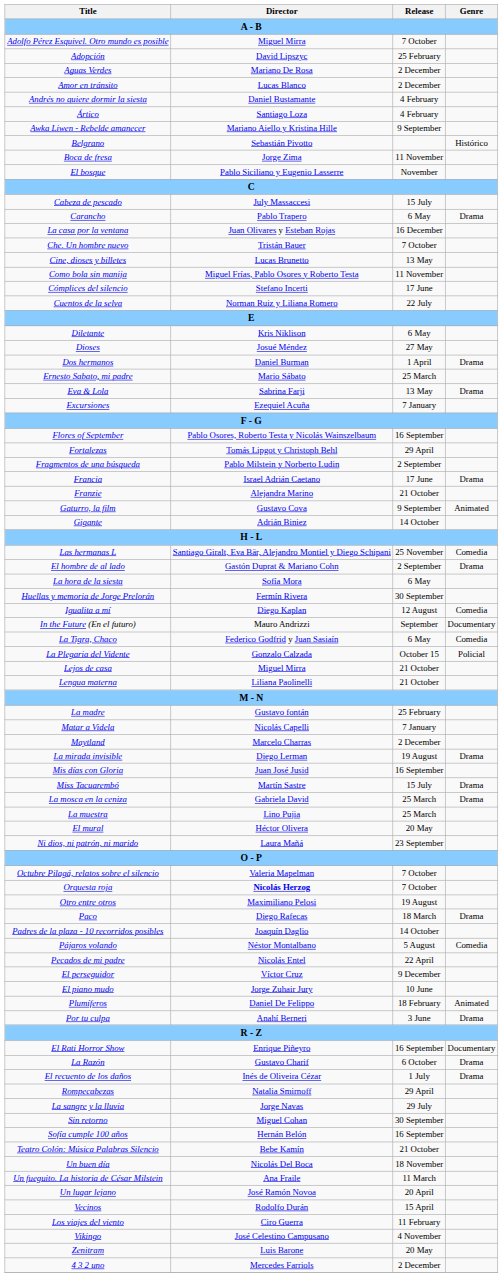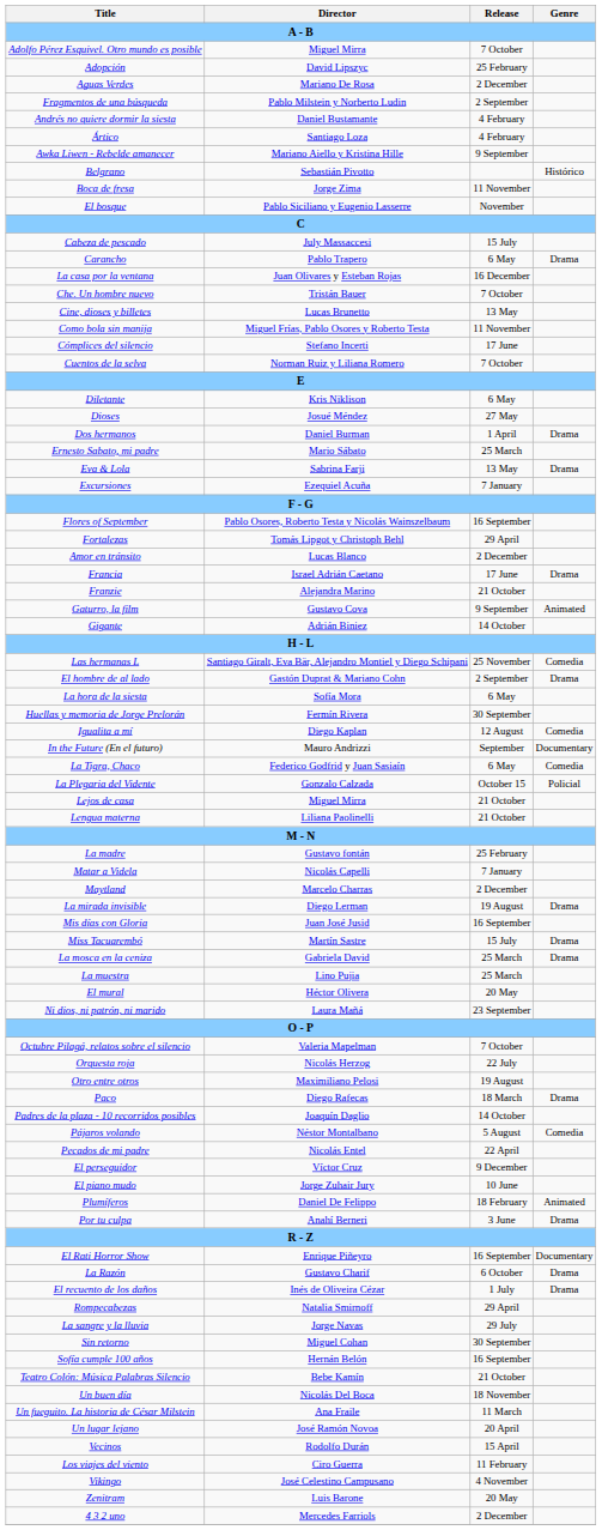 <table class="wikitable" style="margin:1em 0 1em 1em; text-align: center; font-size: 90%;">
 <tr>
 <th scope="col">Title</th>
 <th scope="col">Director</th>
 <th scope="col">Release</th>
 <th scope="col">Genre</th>
 </tr>
 <tr>
 <th colspan="4" style="background-color:#88ccff; font-size:110%;"><strong>A - B</strong></th>
 </tr>
 <tr>
 <td><em><a href='#'>Adolfo Pérez Esquivel. Otro mundo es posible</a></em></td>
 <td><a href='#'>Miguel Mirra</a></td>
 <td>7 October</td>
 <td></td>
 </tr>
 <tr>
 <td><em><a href='#'>Adopción</a></em></td>
 <td><a href='#'>David Lipszyc</a></td>
 <td>25 February</td>
 <td></td>
 </tr>
 <tr>
 <td><em><a href='#'>Aguas Verdes</a></em></td>
 <td><a href='#'>Mariano De Rosa</a></td>
 <td>2 December</td>
 <td></td>
 </tr>
 <tr>
-<td><em><a href='#'>Amor en tránsito</a></em></td>
-<td><a href='#'>Lucas Blanco</a></td>
-<td>2 December</td>
+<td><em><a href='#'>Fragmentos de una búsqueda</a></em></td>
+<td><a href='#'>Pablo Milstein y Norberto Ludin</a></td>
+<td>2 September</td>
 <td></td>
 </tr>
 <tr>
 <td><em><a href='#'>Andrés no quiere dormir la siesta</a></em></td>
 <td><a href='#'>Daniel Bustamante</a></td>
 <td>4 February</td>
 <td></td>
 </tr>
 <tr>
 <td><em><a href='#'>Ártico</a></em></td>
 <td><a href='#'>Santiago Loza</a></td>
 <td>4 February</td>
 <td></td>
 </tr>
 <tr>
 <td><em><a href='#'>Awka Liwen - Rebelde amanecer</a></em></td>
 <td><a href='#'>Mariano Aiello y Kristina Hille</a></td>
 <td>9 September</td>
 <td></td>
 </tr>
 <tr>
 <td><em><a href='#'>Belgrano</a></em></td>
 <td><a href='#'>Sebastián Pivotto</a></td>
 <td></td>
 <td>Histórico</td>
 </tr>
 <tr>
 <td><em><a href='#'>Boca de fresa</a></em></td>
 <td><a href='#'>Jorge Zima</a></td>
 <td>11 November</td>
 <td></td>
 </tr>
 <tr>
 <td><em><a href='#'>El bosque</a></em></td>
 <td><a href='#'>Pablo Siciliano y Eugenio Lasserre</a></td>
 <td>November</td>
 <td></td>
 </tr>
 <tr>
 <th colspan="4" style="background-color:#88ccff; font-size:110%;"><strong>C</strong></th>
 </tr>
 <tr>
 <td><em><a href='#'>Cabeza de pescado</a></em></td>
 <td><a href='#'>July Massaccesi</a></td>
 <td>15 July</td>
 <td></td>
 </tr>
 <tr>
 <td><em><a href='#'>Carancho</a></em></td>
 <td><a href='#'>Pablo Trapero</a></td>
 <td>6 May</td>
 <td>Drama</td>
 </tr>
 <tr>
 <td><em><a href='#'>La casa por la ventana</a></em></td>
 <td><a href='#'>Juan Olivares</a> y <a href='#'>Esteban Rojas</a></td>
 <td>16 December</td>
 <td></td>
 </tr>
 <tr>
 <td><em><a href='#'>Che. Un hombre nuevo</a></em></td>
 <td><a href='#'>Tristán Bauer</a></td>
 <td>7 October</td>
 <td></td>
 </tr>
 <tr>
 <td><em><a href='#'>Cine, dioses y billetes</a></em></td>
 <td><a href='#'>Lucas Brunetto</a></td>
 <td>13 May</td>
 <td></td>
 </tr>
 <tr>
 <td><em><a href='#'>Como bola sin manija</a></em></td>
 <td><a href='#'>Miguel Frías, Pablo Osores y Roberto Testa</a></td>
 <td>11 November</td>
 <td></td>
 </tr>
 <tr>
 <td><em><a href='#'>Cómplices del silencio</a></em></td>
 <td><a href='#'>Stefano Incerti</a></td>
 <td>17 June</td>
 <td></td>
 </tr>
 <tr>
 <td><em><a href='#'>Cuentos de la selva</a></em></td>
 <td><a href='#'>Norman Ruiz y Liliana Romero</a></td>
-<td>22 July</td>
+<td>7 October</td>
 <td></td>
 </tr>
 <tr>
 <th colspan="4" style="background-color:#88ccff; font-size:110%;"><strong>E</strong></th>
 </tr>
 <tr>
 <td><em><a href='#'>Diletante</a></em></td>
 <td><a href='#'>Kris Niklison</a></td>
 <td>6 May</td>
 <td></td>
 </tr>
 <tr>
 <td><em><a href='#'>Dioses</a></em></td>
 <td><a href='#'>Josué Méndez</a></td>
 <td>27 May</td>
 <td></td>
 </tr>
 <tr>
 <td><em><a href='#'>Dos hermanos</a></em></td>
 <td><a href='#'>Daniel Burman</a></td>
 <td>1 April</td>
 <td>Drama</td>
 </tr>
 <tr>
 <td><em><a href='#'>Ernesto Sabato, mi padre</a></em></td>
 <td><a href='#'>Mario Sábato</a></td>
 <td>25 March</td>
 <td></td>
 </tr>
 <tr>
 <td><em><a href='#'>Eva & Lola</a></em></td>
 <td><a href='#'>Sabrina Farji</a></td>
 <td>13 May</td>
 <td>Drama</td>
 </tr>
 <tr>
 <td><em><a href='#'>Excursiones</a></em></td>
 <td><a href='#'>Ezequiel Acuña</a></td>
 <td>7 January</td>
 <td></td>
 </tr>
 <tr>
 <th colspan="4" style="background-color:#88ccff; font-size:110%;"><strong>F - G</strong></th>
 </tr>
 <tr>
 <td><em><a href='#'>Flores of September</a></em></td>
 <td><a href='#'>Pablo Osores, Roberto Testa y Nicolás Wainszelbaum</a></td>
 <td>16 September</td>
 <td></td>
 </tr>
 <tr>
 <td><em><a href='#'>Fortalezas</a></em></td>
 <td><a href='#'>Tomás Lipgot y Christoph Behl</a></td>
 <td>29 April</td>
 <td></td>
 </tr>
 <tr>
-<td><em><a href='#'>Fragmentos de una búsqueda</a></em></td>
-<td><a href='#'>Pablo Milstein y Norberto Ludin</a></td>
-<td>2 September</td>
+<td><em><a href='#'>Amor en tránsito</a></em></td>
+<td><a href='#'>Lucas Blanco</a></td>
+<td>2 December</td>
 <td></td>
 </tr>
 <tr>
 <td><em><a href='#'>Francia</a></em></td>
 <td><a href='#'>Israel Adrián Caetano</a></td>
 <td>17 June</td>
 <td>Drama</td>
 </tr>
 <tr>
 <td><em><a href='#'>Franzie</a></em></td>
 <td><a href='#'>Alejandra Marino</a></td>
 <td>21 October</td>
 <td></td>
 </tr>
 <tr>
 <td><em><a href='#'>Gaturro, la film</a></em></td>
 <td><a href='#'>Gustavo Cova</a></td>
 <td>9 September</td>
 <td>Animated</td>
 </tr>
 <tr>
 <td><em><a href='#'>Gigante</a></em></td>
 <td><a href='#'>Adrián Biniez</a></td>
 <td>14 October</td>
 <td></td>
 </tr>
 <tr>
 <th colspan="4" style="background-color:#88ccff; font-size:110%;"><strong>H - L</strong></th>
 </tr>
 <tr>
 <td><em><a href='#'>Las hermanas L</a></em></td>
 <td><a href='#'>Santiago Giralt, Eva Bär, Alejandro Montiel y Diego Schipani</a></td>
 <td>25 November</td>
 <td>Comedia</td>
 </tr>
 <tr>
 <td><em><a href='#'>El hombre de al lado</a></em></td>
 <td><a href='#'>Gastón Duprat & Mariano Cohn</a></td>
 <td>2 September</td>
 <td>Drama</td>
 </tr>
 <tr>
 <td><em><a href='#'>La hora de la siesta</a></em></td>
 <td><a href='#'>Sofía Mora</a></td>
 <td>6 May</td>
 <td></td>
 </tr>
 <tr>
 <td><em><a href='#'>Huellas y memoria de Jorge Prelorán</a></em></td>
 <td><a href='#'>Fermín Rivera</a></td>
 <td>30 September</td>
 <td></td>
 </tr>
 <tr>
 <td><em><a href='#'>Igualita a mí</a></em></td>
 <td><a href='#'>Diego Kaplan</a></td>
 <td>12 August</td>
 <td>Comedia</td>
 </tr>
 <tr>
 <td><em><a href='#'>In the Future</a> (En el futuro)</em></td>
 <td>Mauro Andrizzi</td>
 <td>September</td>
 <td>Documentary</td>
 </tr>
 <tr>
 <td><em><a href='#'>La Tigra, Chaco</a></em></td>
 <td><a href='#'>Federico Godfrid</a> y <a href='#'>Juan Sasiaín</a></td>
 <td>6 May</td>
 <td>Comedia</td>
 </tr>
 <tr>
 <td><em><a href='#'>La Plegaria del Vidente</a></em></td>
 <td><a href='#'>Gonzalo Calzada</a></td>
 <td>October 15</td>
 <td>Policial</td>
 </tr>
 <tr>
 <td><em><a href='#'>Lejos de casa</a></em></td>
 <td><a href='#'>Miguel Mirra</a></td>
 <td>21 October</td>
 <td></td>
 </tr>
 <tr>
 <td><em><a href='#'>Lengua materna</a></em></td>
 <td><a href='#'>Liliana Paolinelli</a></td>
 <td>21 October</td>
 <td></td>
 </tr>
 <tr>
 <th colspan="4" style="background-color:#88ccff; font-size:110%;"><strong>M - N</strong></th>
 </tr>
 <tr>
 <td><em><a href='#'>La madre</a></em></td>
 <td><a href='#'>Gustavo fontán</a></td>
 <td>25 February</td>
 <td></td>
 </tr>
 <tr>
 <td><em><a href='#'>Matar a Videla</a></em></td>
 <td><a href='#'>Nicolás Capelli</a></td>
 <td>7 January</td>
 <td></td>
 </tr>
 <tr>
 <td><em><a href='#'>Maytland</a></em></td>
 <td><a href='#'>Marcelo Charras</a></td>
 <td>2 December</td>
 <td></td>
 </tr>
 <tr>
 <td><em><a href='#'>La mirada invisible</a></em></td>
 <td><a href='#'>Diego Lerman</a></td>
 <td>19 August</td>
 <td>Drama</td>
 </tr>
 <tr>
 <td><em><a href='#'>Mis días con Gloria</a></em></td>
 <td><a href='#'>Juan José Jusid</a></td>
 <td>16 September</td>
 <td></td>
 </tr>
 <tr>
 <td><em><a href='#'>Miss Tacuarembó</a></em></td>
 <td><a href='#'>Martín Sastre</a></td>
 <td>15 July</td>
 <td>Drama</td>
 </tr>
 <tr>
 <td><em><a href='#'>La mosca en la ceniza</a></em></td>
 <td><a href='#'>Gabriela David</a></td>
 <td>25 March</td>
 <td>Drama</td>
 </tr>
 <tr>
 <td><em><a href='#'>La muestra</a></em></td>
 <td><a href='#'>Lino Pujia</a></td>
 <td>25 March</td>
 <td></td>
 </tr>
 <tr>
 <td><em><a href='#'>El mural</a></em></td>
 <td><a href='#'>Héctor Olivera</a></td>
 <td>20 May</td>
 <td></td>
 </tr>
 <tr>
 <td><em><a href='#'>Ni dios, ni patrón, ni marido</a></em></td>
 <td><a href='#'>Laura Mañá</a></td>
 <td>23 September</td>
 <td></td>
 </tr>
 <tr>
 <th colspan="4" style="background-color:#88ccff; font-size:110%;"><strong>O - P</strong></th>
 </tr>
 <tr>
 <td><em><a href='#'>Octubre Pilagá, relatos sobre el silencio</a></em></td>
 <td><a href='#'>Valeria Mapelman</a></td>
 <td>7 October</td>
 <td></td>
 </tr>
 <tr>
 <td><em><a href='#'>Orquesta roja</a></em></td>
-<td><strong><a href='#'>Nicolás Herzog</a></strong></td>
-<td>7 October</td>
+<td><a href='#'>Nicolás Herzog</a></td>
+<td>22 July</td>
 <td></td>
 </tr>
 <tr>
 <td><em><a href='#'>Otro entre otros</a></em></td>
 <td><a href='#'>Maximiliano Pelosi</a></td>
 <td>19 August</td>
 <td></td>
 </tr>
 <tr>
 <td><em><a href='#'>Paco</a></em></td>
 <td><a href='#'>Diego Rafecas</a></td>
 <td>18 March</td>
 <td>Drama</td>
 </tr>
 <tr>
 <td><em><a href='#'>Padres de la plaza - 10 recorridos posibles</a></em></td>
 <td><a href='#'>Joaquín Daglio</a></td>
 <td>14 October</td>
 <td></td>
 </tr>
 <tr>
 <td><em><a href='#'>Pájaros volando</a></em></td>
 <td><a href='#'>Néstor Montalbano</a></td>
 <td>5 August</td>
 <td>Comedia</td>
 </tr>
 <tr>
 <td><em><a href='#'>Pecados de mi padre</a></em></td>
 <td><a href='#'>Nicolás Entel</a></td>
 <td>22 April</td>
 <td></td>
 </tr>
 <tr>
 <td><em><a href='#'>El perseguidor</a></em></td>
 <td><a href='#'>Víctor Cruz</a></td>
 <td>9 December</td>
 <td></td>
 </tr>
 <tr>
 <td><em><a href='#'>El piano mudo</a></em></td>
 <td><a href='#'>Jorge Zuhair Jury</a></td>
 <td>10 June</td>
 <td></td>
 </tr>
 <tr>
 <td><em><a href='#'>Plumíferos</a></em></td>
 <td><a href='#'>Daniel De Felippo</a></td>
 <td>18 February</td>
 <td>Animated</td>
 </tr>
 <tr>
 <td><em><a href='#'>Por tu culpa</a></em></td>
 <td><a href='#'>Anahí Berneri</a></td>
 <td>3 June</td>
 <td>Drama</td>
 </tr>
 <tr>
 <th colspan="4" style="background-color:#88ccff; font-size:110%;"><strong>R - Z</strong></th>
 </tr>
 <tr>
 <td><em><a href='#'>El Rati Horror Show</a></em></td>
 <td><a href='#'>Enrique Piñeyro</a></td>
 <td>16 September</td>
 <td>Documentary</td>
 </tr>
 <tr>
 <td><em><a href='#'>La Razón</a></em></td>
 <td><a href='#'>Gustavo Charif</a></td>
 <td>6 October</td>
 <td>Drama</td>
 </tr>
 <tr>
 <td><em><a href='#'>El recuento de los daños</a></em></td>
 <td><a href='#'>Inés de Oliveira Cézar</a></td>
 <td>1 July</td>
 <td>Drama</td>
 </tr>
 <tr>
 <td><em><a href='#'>Rompecabezas</a></em></td>
 <td><a href='#'>Natalia Smirnoff</a></td>
 <td>29 April</td>
 <td></td>
 </tr>
 <tr>
 <td><em><a href='#'>La sangre y la lluvia</a></em></td>
 <td><a href='#'>Jorge Navas</a></td>
 <td>29 July</td>
 <td></td>
 </tr>
 <tr>
 <td><em><a href='#'>Sin retorno</a></em></td>
 <td><a href='#'>Miguel Cohan</a></td>
 <td>30 September</td>
 <td></td>
 </tr>
 <tr>
 <td><em><a href='#'>Sofía cumple 100 años</a></em></td>
 <td><a href='#'>Hernán Belón</a></td>
 <td>16 September</td>
 <td></td>
 </tr>
 <tr>
 <td><em><a href='#'>Teatro Colón: Música Palabras Silencio</a></em></td>
 <td><a href='#'>Bebe Kamín</a></td>
 <td>21 October</td>
 <td></td>
 </tr>
 <tr>
 <td><em><a href='#'>Un buen día</a></em></td>
 <td><a href='#'>Nicolás Del Boca</a></td>
 <td>18 November</td>
 <td></td>
 </tr>
 <tr>
 <td><em><a href='#'>Un fueguito. La historia de César Milstein</a></em></td>
 <td><a href='#'>Ana Fraile</a></td>
 <td>11 March</td>
 <td></td>
 </tr>
 <tr>
 <td><em><a href='#'>Un lugar lejano</a></em></td>
 <td><a href='#'>José Ramón Novoa</a></td>
 <td>20 April</td>
 <td></td>
 </tr>
 <tr>
 <td><em><a href='#'>Vecinos</a></em></td>
 <td><a href='#'>Rodolfo Durán</a></td>
 <td>15 April</td>
 <td></td>
 </tr>
 <tr>
 <td><em><a href='#'>Los viajes del viento</a></em></td>
 <td><a href='#'>Ciro Guerra</a></td>
 <td>11 February</td>
 <td></td>
 </tr>
 <tr>
 <td><em><a href='#'>Vikingo</a></em></td>
 <td><a href='#'>José Celestino Campusano</a></td>
 <td>4 November</td>
 <td></td>
 </tr>
 <tr>
 <td><em><a href='#'>Zenitram</a></em></td>
 <td><a href='#'>Luis Barone</a></td>
 <td>20 May</td>
 <td></td>
 </tr>
 <tr>
 <td><em><a href='#'>4 3 2 uno</a></em></td>
 <td><a href='#'>Mercedes Farriols</a></td>
 <td>2 December</td>
 <td></td>
 </tr>
 <tr>
 </tr>
 </table>
